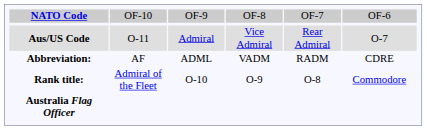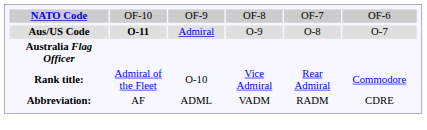 <table style="border:1px solid #8888aa; background:#f7f8ff; text-align:center; padding:5px;">
 <tr style="background:#CCCCCC">
 <th Width=12%><a href='#'>NATO Code</a></th>
 <td Width=7% colspan=1>OF-10</td>
 <td Width=7% colspan=1>OF-9</td>
 <td Width=7% colspan=1>OF-8</td>
 <td Width=7% colspan=1>OF-7</td>
 <td Width=7% colspan=1>OF-6</td>
 </tr>
 <tr>
 </tr>
 <tr style="background:#DFDFDF">
 <th Width=12%>Aus/US Code</th>
-<td Width=7% colspan=1>O-11</td>
+<td Width=7% colspan=1><strong>O-11</strong></td>
 <td colspan=1><a href='#'>Admiral</a></td>
+<td Width=7% colspan=1>O-9</td>
+<td Width=7% colspan=1>O-8</td>
+<td Width=7% colspan=1>O-7</td>
+</tr>
+<tr>
+<th> Australia <em>Flag Officer </em></th>
+<td></td>
+<td></td>
+<td></td>
+<td></td>
+<td></td>
+</tr>
+<tr>
+<th>Rank title:</th>
+<td colspan=1><a href='#'>Admiral of the Fleet</a></td>
+<td Width=7% colspan=1>O-10</td>
 <td colspan=1><a href='#'>Vice Admiral</a></td>
 <td colspan=1><a href='#'>Rear Admiral</a></td>
-<td Width=7% colspan=1>O-7</td>
+<td colspan=1><a href='#'>Commodore</a></td>
 </tr>
 <tr>
 <th>Abbreviation:</th>
 <td colspan=1>AF</td>
 <td colspan=1>ADML</td>
 <td colspan=1>VADM</td>
 <td colspan=1>RADM</td>
 <td colspan=1>CDRE</td>
 </tr>
-<tr>
-<th>Rank title:</th>
-<td colspan=1><a href='#'>Admiral of the Fleet</a></td>
-<td Width=7% colspan=1>O-10</td>
-<td Width=7% colspan=1>O-9</td>
-<td Width=7% colspan=1>O-8</td>
-<td colspan=1><a href='#'>Commodore</a></td>
-</tr>
-<tr>
-<th> Australia <em>Flag Officer </em></th>
-<td></td>
-<td></td>
-<td></td>
-<td></td>
-<td></td>
-</tr>
 <tr style="background:#CCCCCC">
 </tr>
 </table>
